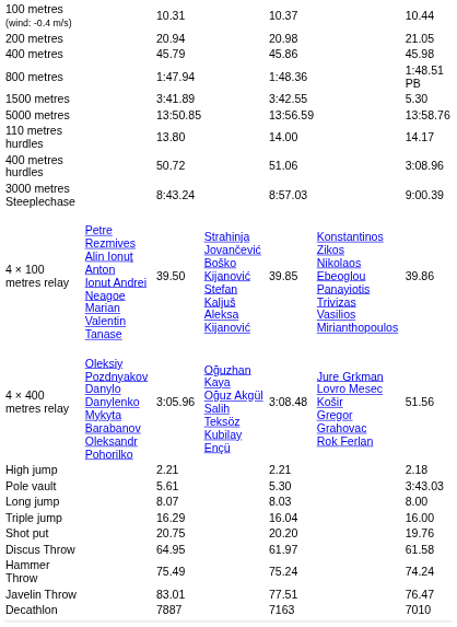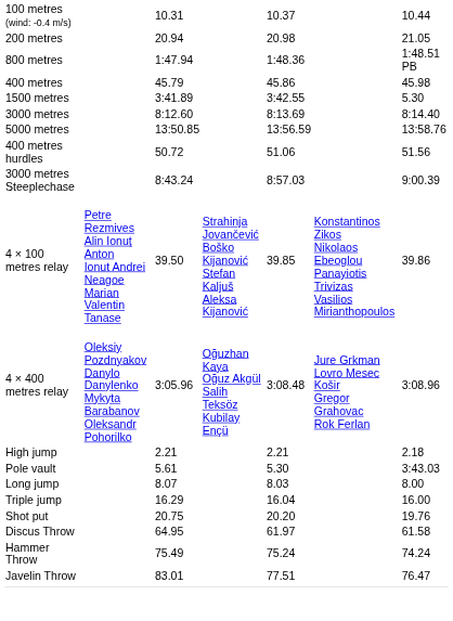 <table>
 <tr>
 <td>100 metres<br><small>(wind: -0.4 m/s)</small></td>
 <td></td>
 <td>10.31</td>
 <td></td>
 <td>10.37</td>
 <td></td>
 <td>10.44</td>
 </tr>
 <tr>
 <td>200 metres</td>
 <td></td>
 <td>20.94</td>
 <td></td>
 <td>20.98</td>
 <td></td>
 <td>21.05</td>
 </tr>
 <tr>
+<td>800 metres</td>
+<td></td>
+<td>1:47.94</td>
+<td></td>
+<td>1:48.36</td>
+<td></td>
+<td>1:48.51 PB</td>
+</tr>
+<tr>
 <td>400 metres</td>
 <td></td>
 <td>45.79</td>
 <td></td>
 <td>45.86</td>
 <td></td>
 <td>45.98</td>
-</tr>
-<tr>
-<td>800 metres</td>
-<td></td>
-<td>1:47.94</td>
-<td></td>
-<td>1:48.36</td>
-<td></td>
-<td>1:48.51 PB</td>
 </tr>
 <tr>
 <td>1500 metres</td>
 <td></td>
 <td>3:41.89</td>
 <td></td>
 <td>3:42.55</td>
 <td></td>
 <td>5.30</td>
 </tr>
 <tr>
+<td>3000 metres</td>
+<td></td>
+<td>8:12.60</td>
+<td></td>
+<td>8:13.69</td>
+<td></td>
+<td>8:14.40</td>
+</tr>
+<tr>
 <td>5000 metres</td>
 <td></td>
 <td>13:50.85</td>
 <td></td>
 <td>13:56.59</td>
 <td></td>
 <td>13:58.76</td>
 </tr>
 <tr>
-<td>110 metres hurdles</td>
-<td></td>
-<td>13.80</td>
-<td></td>
-<td>14.00</td>
-<td></td>
-<td>14.17</td>
-</tr>
-<tr>
 <td>400 metres hurdles</td>
 <td></td>
 <td>50.72</td>
 <td></td>
 <td>51.06</td>
 <td></td>
-<td>3:08.96</td>
+<td>51.56</td>
 </tr>
 <tr>
 <td>3000 metres Steeplechase</td>
 <td></td>
 <td>8:43.24</td>
 <td></td>
 <td>8:57.03</td>
 <td></td>
 <td>9:00.39</td>
 </tr>
 <tr>
 <td>4 × 100 metres relay</td>
 <td><br><a href='#'>Petre Rezmives</a><br><a href='#'>Alin Ionuţ Anton</a><br><a href='#'>Ionut Andrei Neagoe</a><br><a href='#'>Marian Valentin Tanase</a></td>
 <td>39.50</td>
 <td><br><a href='#'>Strahinja Jovančević</a><br><a href='#'>Boško Kijanović</a><br><a href='#'>Stefan Kaljuš</a><br><a href='#'>Aleksa Kijanović</a></td>
 <td>39.85</td>
 <td><br><a href='#'>Konstantinos Zikos</a><br><a href='#'>Nikolaos Ebeoglou</a><br><a href='#'>Panayiotis Trivizas</a><br><a href='#'>Vasilios Mirianthopoulos</a></td>
 <td>39.86</td>
 </tr>
 <tr>
 <td>4 × 400 metres relay</td>
 <td><br><a href='#'>Oleksiy Pozdnyakov</a><br><a href='#'>Danylo Danylenko</a><br><a href='#'>Mykyta Barabanov</a><br><a href='#'>Oleksandr Pohorilko</a></td>
 <td>3:05.96</td>
 <td><br><a href='#'>Oğuzhan Kaya</a><br><a href='#'>Oğuz Akgül</a><br><a href='#'>Salih Teksöz</a><br><a href='#'>Kubilay Ençü</a></td>
 <td>3:08.48</td>
 <td><br><a href='#'>Jure Grkman</a><br><a href='#'>Lovro Mesec Košir</a><br><a href='#'>Gregor Grahovac</a><br><a href='#'>Rok Ferlan</a></td>
-<td>51.56</td>
+<td>3:08.96</td>
 </tr>
 <tr>
 <td>High jump</td>
 <td></td>
 <td>2.21</td>
 <td></td>
 <td>2.21</td>
 <td></td>
 <td>2.18</td>
 </tr>
 <tr>
 <td>Pole vault</td>
 <td></td>
 <td>5.61</td>
 <td></td>
 <td>5.30</td>
 <td></td>
 <td>3:43.03</td>
 </tr>
 <tr>
 <td>Long jump</td>
 <td></td>
 <td>8.07</td>
 <td></td>
 <td>8.03</td>
 <td></td>
 <td>8.00</td>
 </tr>
 <tr>
 <td>Triple jump</td>
 <td></td>
 <td>16.29</td>
 <td></td>
 <td>16.04</td>
 <td></td>
 <td>16.00</td>
 </tr>
 <tr>
 <td>Shot put</td>
 <td></td>
 <td>20.75</td>
 <td></td>
 <td>20.20</td>
 <td></td>
 <td>19.76</td>
 </tr>
 <tr>
 <td>Discus Throw</td>
 <td></td>
 <td>64.95</td>
 <td></td>
 <td>61.97</td>
 <td></td>
 <td>61.58</td>
 </tr>
 <tr>
 <td>Hammer Throw</td>
 <td></td>
 <td>75.49</td>
 <td></td>
 <td>75.24</td>
 <td></td>
 <td>74.24</td>
 </tr>
 <tr>
 <td>Javelin Throw</td>
 <td></td>
 <td>83.01</td>
 <td></td>
 <td>77.51</td>
 <td></td>
 <td>76.47</td>
 </tr>
 <tr>
-<td>Decathlon</td>
-<td></td>
-<td>7887</td>
-<td></td>
-<td>7163</td>
-<td></td>
-<td>7010</td>
-</tr>
-<tr>
 </tr>
 <tr bgcolor= e8e8e8>
 <td colspan=7></td>
 </tr>
 </table>
